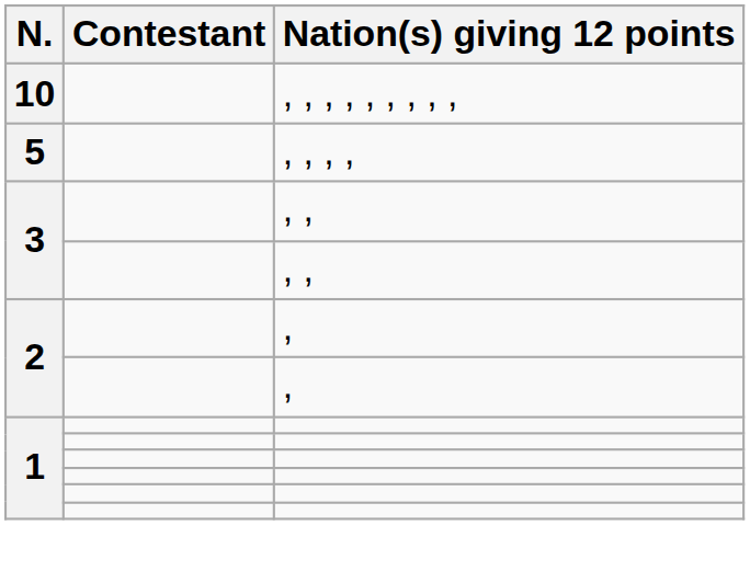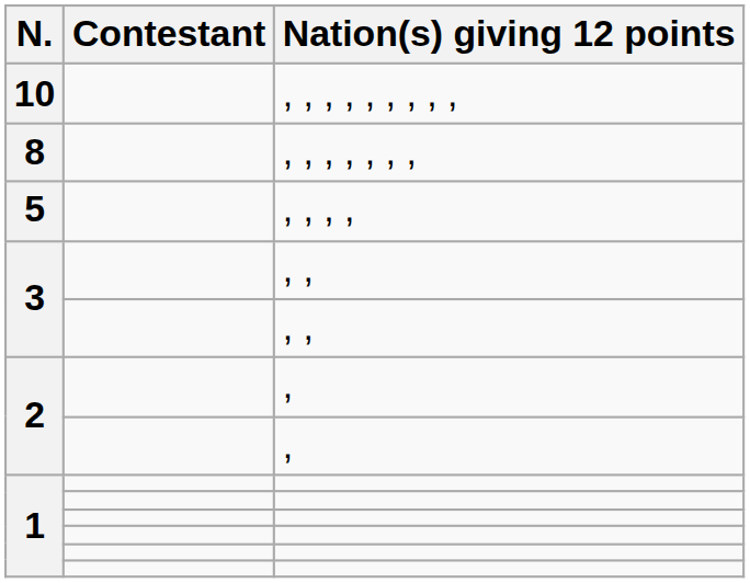 <table class="wikitable plainrowheaders">
 <tr>
 <th scope="col">N.</th>
 <th scope="col">Contestant</th>
 <th scope="col">Nation(s) giving 12 points</th>
 </tr>
 <tr>
 <th scope="row">10</th>
 <td></td>
 <td>, , , , , , , , , </td>
+</tr>
+<tr>
+<th scope="row">8</th>
+<td><strong></strong></td>
+<td>, , , , , , , </td>
 </tr>
 <tr>
 <th scope="row">5</th>
 <td></td>
 <td>, , , , </td>
 </tr>
 <tr>
 <th scope="row" rowspan="2">3</th>
 <td></td>
 <td>, , </td>
 </tr>
 <tr>
 <td></td>
 <td>, , </td>
 </tr>
 <tr>
 <th scope="row" rowspan="2">2</th>
 <td></td>
 <td>, </td>
 </tr>
 <tr>
 <td></td>
 <td>, </td>
 </tr>
 <tr>
 <th scope="row" rowspan="6">1</th>
 <td></td>
 <td></td>
 </tr>
 <tr>
 <td></td>
 <td></td>
 </tr>
 <tr>
 <td></td>
 <td></td>
 </tr>
 <tr>
 <td></td>
 <td></td>
 </tr>
 <tr>
 <td></td>
 <td></td>
 </tr>
 <tr>
 <td></td>
 <td></td>
 </tr>
 </table>
